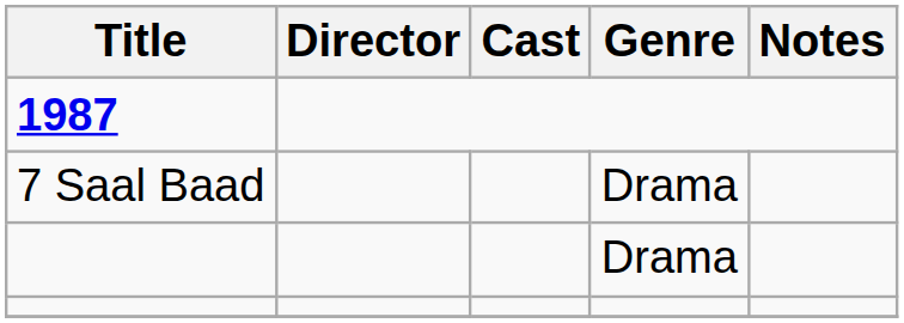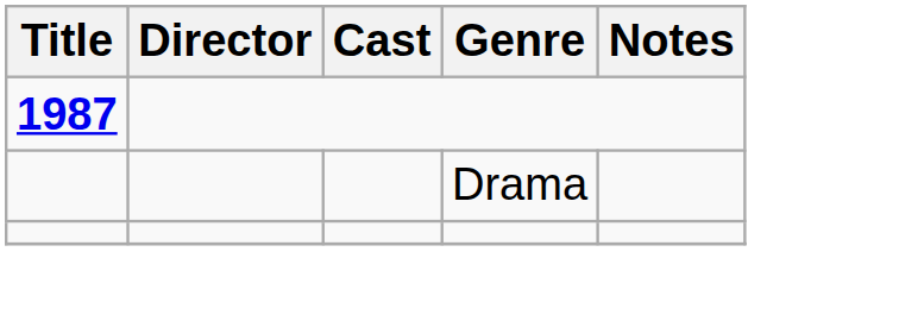 <table class="wikitable">
 <tr>
 <th>Title</th>
 <th>Director</th>
 <th>Cast</th>
 <th>Genre</th>
 <th>Notes</th>
 </tr>
 <tr>
 <td><strong><a href='#'>1987</a></strong></td>
-</tr>
-<tr>
-<td>7 Saal Baad</td>
-<td></td>
-<td></td>
-<td>Drama</td>
-<td></td>
 </tr>
 <tr>
 <td></td>
 <td></td>
 <td></td>
 <td>Drama</td>
 <td></td>
 </tr>
 <tr>
 <td></td>
 <td></td>
 <td></td>
 <td></td>
 <td></td>
 </tr>
 <tr>
 </tr>
 </table>
